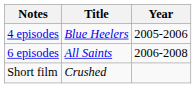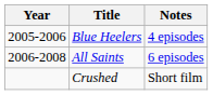 <table class="wikitable sortable">
 <tr>
+<th>Year</th>
+<th>Title</th>
 <th class="unsortable">Notes</th>
-<th>Title</th>
-<th>Year</th>
 </tr>
 <tr>
+<td>2005-2006</td>
+<td><em><a href='#'>Blue Heelers</a></em></td>
 <td><a href='#'>4 episodes</a></td>
-<td><em><a href='#'>Blue Heelers</a></em></td>
-<td>2005-2006</td>
 </tr>
 <tr>
+<td>2006-2008</td>
+<td><em><a href='#'>All Saints</a></em></td>
 <td><a href='#'>6 episodes</a></td>
-<td><em><a href='#'>All Saints</a></em></td>
-<td>2006-2008</td>
 </tr>
 <tr>
+<td></td>
+<td><em>Crushed</em></td>
 <td>Short film</td>
-<td><em>Crushed</em></td>
-<td></td>
 </tr>
 </table>
